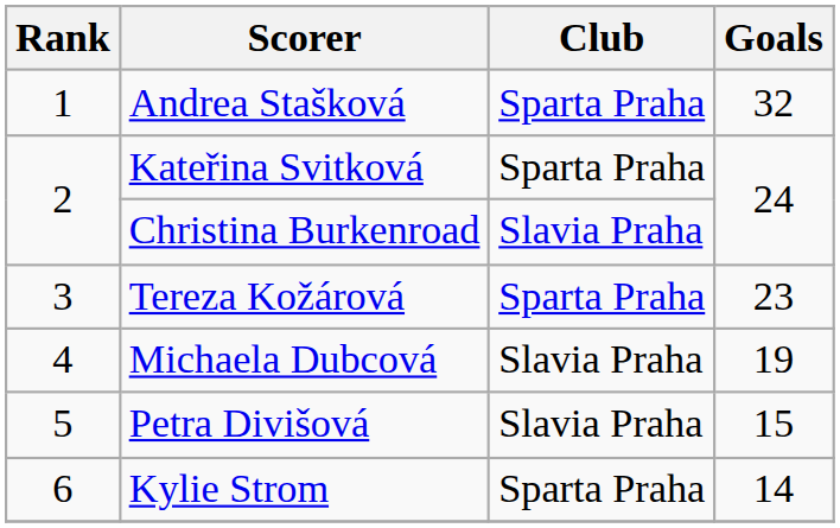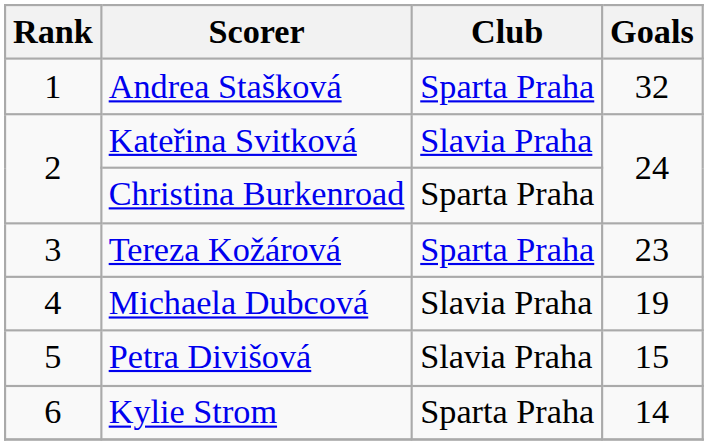 <table class="wikitable" style="text-align:center">
 <tr>
 <th>Rank</th>
 <th>Scorer</th>
 <th>Club</th>
 <th>Goals</th>
 </tr>
 <tr>
 <td>1</td>
 <td align="left"> <a href='#'>Andrea Stašková</a></td>
 <td align="left"><a href='#'>Sparta Praha</a></td>
 <td>32</td>
 </tr>
 <tr>
 <td rowspan="2">2</td>
 <td align="left"> <a href='#'>Kateřina Svitková</a></td>
-<td align="left" rowspan="1">Sparta Praha</td>
+<td align="left"><a href='#'>Slavia Praha</a></td>
 <td rowspan="2">24</td>
 </tr>
 <tr>
 <td align="left"> <a href='#'>Christina Burkenroad</a></td>
-<td align="left"><a href='#'>Slavia Praha</a></td>
+<td align="left" rowspan="1">Sparta Praha</td>
 </tr>
 <tr>
 <td>3</td>
 <td align="left"> <a href='#'>Tereza Kožárová</a></td>
 <td align="left"><a href='#'>Sparta Praha</a></td>
 <td>23</td>
 </tr>
 <tr>
 <td>4</td>
 <td align="left"> <a href='#'>Michaela Dubcová</a></td>
 <td align="left">Slavia Praha</td>
 <td>19</td>
 </tr>
 <tr>
 <td>5</td>
 <td align="left"> <a href='#'>Petra Divišová</a></td>
 <td align="left">Slavia Praha</td>
 <td>15</td>
 </tr>
 <tr>
 <td>6</td>
 <td align="left"> <a href='#'>Kylie Strom</a></td>
 <td align="left">Sparta Praha</td>
 <td>14</td>
 </tr>
 <tr>
 </tr>
 </table>
